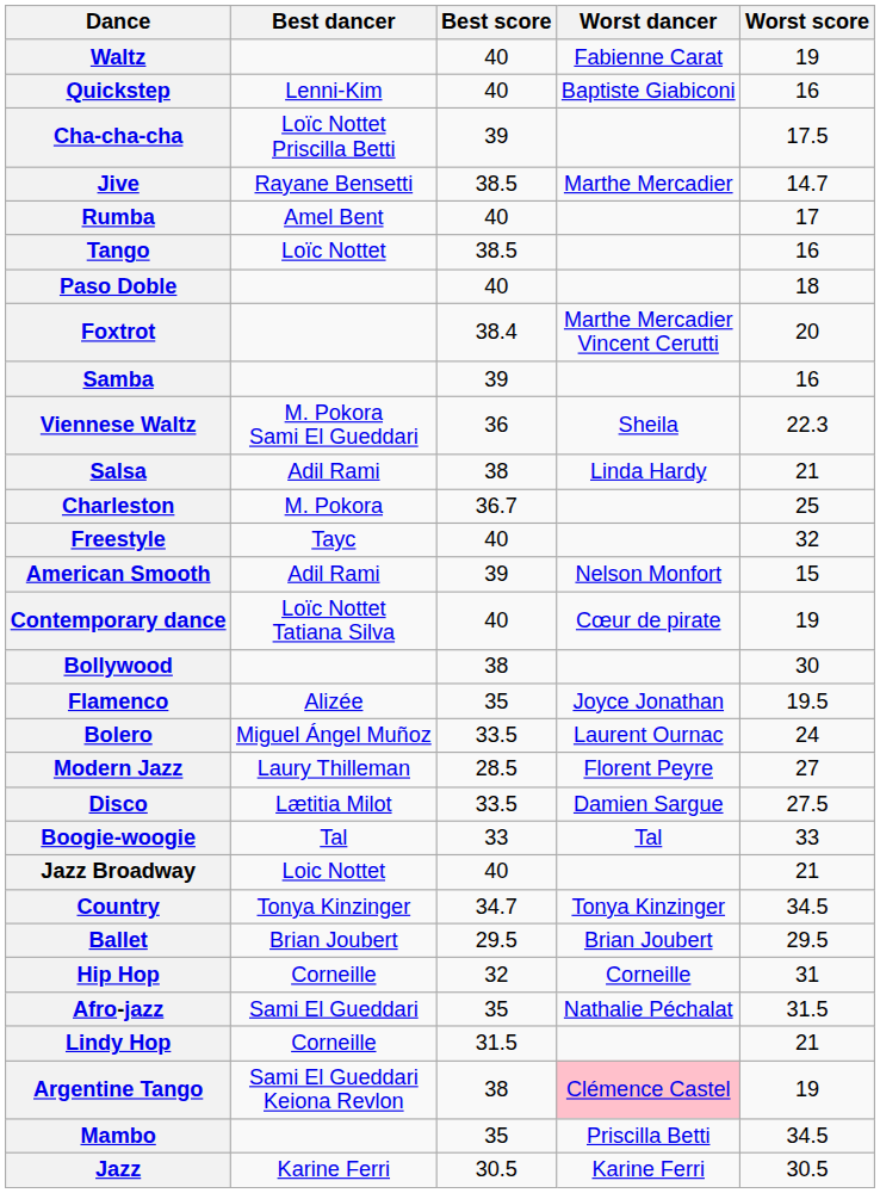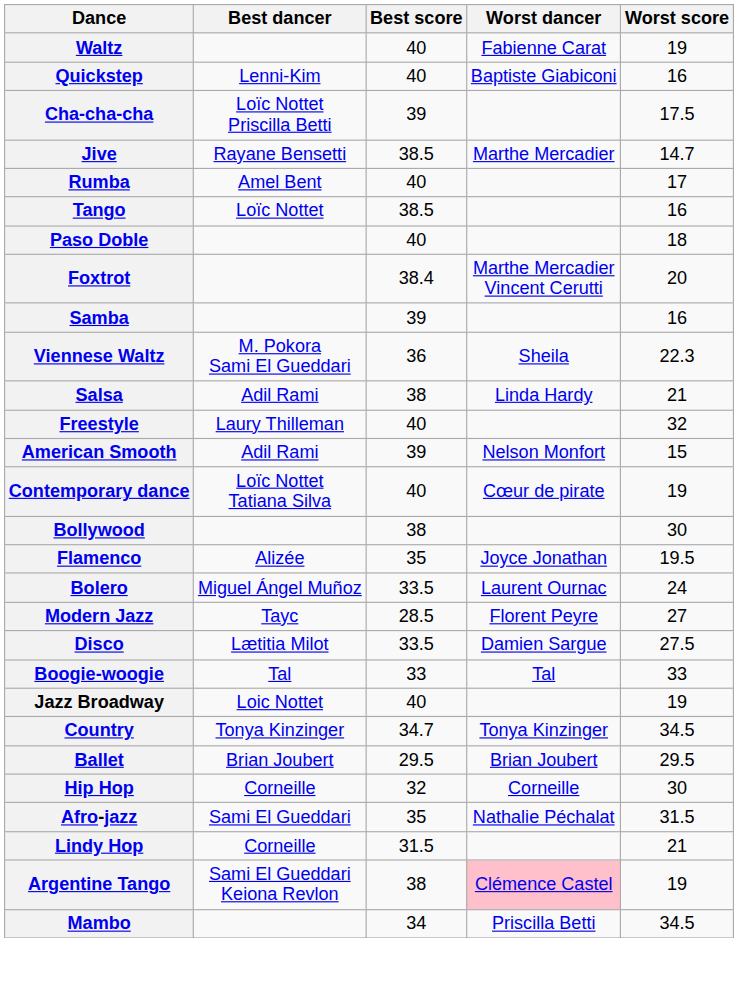 <table class="wikitable sortable" style="text-align:center">
 <tr>
 <th>Dance</th>
 <th class="sortable">Best dancer</th>
 <th>Best score</th>
 <th class="sortable">Worst dancer</th>
 <th>Worst score</th>
 </tr>
 <tr>
 <th><a href='#'>Waltz</a></th>
 <td></td>
 <td>40</td>
 <td><a href='#'>Fabienne Carat</a></td>
 <td>19</td>
 </tr>
 <tr>
 <th><a href='#'>Quickstep</a></th>
 <td><a href='#'>Lenni-Kim</a></td>
 <td>40</td>
 <td><a href='#'>Baptiste Giabiconi</a><br></td>
 <td>16</td>
 </tr>
 <tr>
 <th><a href='#'>Cha-cha-cha</a></th>
 <td><a href='#'>Loïc Nottet</a><br><a href='#'>Priscilla Betti</a></td>
 <td>39</td>
 <td></td>
 <td>17.5</td>
 </tr>
 <tr>
 <th><a href='#'>Jive</a></th>
 <td><a href='#'>Rayane Bensetti</a></td>
 <td>38.5</td>
 <td><a href='#'>Marthe Mercadier</a></td>
 <td>14.7</td>
 </tr>
 <tr>
 <th><a href='#'>Rumba</a></th>
 <td><a href='#'>Amel Bent</a></td>
 <td>40</td>
 <td></td>
 <td>17</td>
 </tr>
 <tr>
 <th><a href='#'>Tango</a></th>
 <td><a href='#'>Loïc Nottet</a></td>
 <td>38.5</td>
 <td></td>
 <td>16</td>
 </tr>
 <tr>
 <th><a href='#'>Paso Doble</a></th>
 <td></td>
 <td>40</td>
 <td></td>
 <td>18</td>
 </tr>
 <tr>
 <th><a href='#'>Foxtrot</a></th>
 <td></td>
 <td>38.4</td>
 <td><a href='#'>Marthe Mercadier</a><br><a href='#'>Vincent Cerutti</a></td>
 <td>20</td>
 </tr>
 <tr>
 <th><a href='#'>Samba</a></th>
 <td></td>
 <td>39</td>
 <td></td>
 <td>16</td>
 </tr>
 <tr>
 <th><a href='#'>Viennese Waltz</a></th>
 <td><a href='#'>M. Pokora</a><br><a href='#'>Sami El Gueddari</a></td>
 <td>36</td>
 <td><a href='#'>Sheila</a></td>
 <td>22.3</td>
 </tr>
 <tr>
 <th><a href='#'>Salsa</a></th>
 <td><a href='#'>Adil Rami</a></td>
 <td>38</td>
 <td><a href='#'>Linda Hardy</a></td>
 <td>21</td>
 </tr>
 <tr>
-<th><a href='#'>Charleston</a></th>
-<td><a href='#'>M. Pokora</a></td>
-<td>36.7</td>
-<td></td>
-<td>25</td>
-</tr>
-<tr>
 <th><a href='#'>Freestyle</a></th>
-<td><a href='#'>Tayc</a></td>
+<td><a href='#'>Laury Thilleman</a></td>
 <td>40</td>
 <td></td>
 <td>32</td>
 </tr>
 <tr>
 <th><a href='#'>American Smooth</a></th>
 <td><a href='#'>Adil Rami</a></td>
 <td>39</td>
 <td><a href='#'>Nelson Monfort</a></td>
 <td>15</td>
 </tr>
 <tr>
 <th><a href='#'>Contemporary dance</a></th>
 <td><a href='#'>Loïc Nottet</a><br><a href='#'>Tatiana Silva</a></td>
 <td>40</td>
 <td><a href='#'>Cœur de pirate</a></td>
 <td>19</td>
 </tr>
 <tr>
 <th><a href='#'>Bollywood</a></th>
 <td></td>
 <td>38</td>
 <td></td>
 <td>30</td>
 </tr>
 <tr>
 <th><a href='#'>Flamenco</a></th>
 <td><a href='#'>Alizée</a></td>
 <td>35</td>
 <td><a href='#'>Joyce Jonathan</a></td>
 <td>19.5</td>
 </tr>
 <tr>
 <th><a href='#'>Bolero</a></th>
 <td><a href='#'>Miguel Ángel Muñoz</a></td>
 <td>33.5</td>
 <td><a href='#'>Laurent Ournac</a></td>
 <td>24</td>
 </tr>
 <tr>
 <th><a href='#'>Modern Jazz</a></th>
-<td><a href='#'>Laury Thilleman</a></td>
+<td><a href='#'>Tayc</a></td>
 <td>28.5</td>
 <td><a href='#'>Florent Peyre</a></td>
 <td>27</td>
 </tr>
 <tr>
 <th><a href='#'>Disco</a></th>
 <td><a href='#'>Lætitia Milot</a></td>
 <td>33.5</td>
 <td><a href='#'>Damien Sargue</a></td>
 <td>27.5</td>
 </tr>
 <tr>
 <th><a href='#'>Boogie-woogie</a></th>
 <td><a href='#'>Tal</a></td>
 <td>33</td>
 <td><a href='#'>Tal</a></td>
 <td>33</td>
 </tr>
 <tr>
 <th>Jazz Broadway</th>
 <td><a href='#'>Loic Nottet</a></td>
 <td>40</td>
 <td></td>
-<td>21</td>
+<td>19</td>
 </tr>
 <tr>
 <th><a href='#'>Country</a></th>
 <td><a href='#'>Tonya Kinzinger</a></td>
 <td>34.7</td>
 <td><a href='#'>Tonya Kinzinger</a></td>
 <td>34.5</td>
 </tr>
 <tr>
 <th><a href='#'>Ballet</a></th>
 <td><a href='#'>Brian Joubert</a></td>
 <td>29.5</td>
 <td><a href='#'>Brian Joubert</a></td>
 <td>29.5</td>
 </tr>
 <tr>
 <th><a href='#'>Hip Hop</a></th>
 <td><a href='#'>Corneille</a></td>
 <td>32</td>
 <td><a href='#'>Corneille</a></td>
-<td>31</td>
+<td>30</td>
 </tr>
 <tr>
 <th><a href='#'>Afro</a>-<a href='#'>jazz</a></th>
 <td><a href='#'>Sami El Gueddari</a></td>
 <td>35</td>
 <td><a href='#'>Nathalie Péchalat</a></td>
 <td>31.5</td>
 </tr>
 <tr>
 <th><a href='#'>Lindy Hop</a></th>
 <td><a href='#'>Corneille</a></td>
 <td>31.5</td>
 <td></td>
 <td>21</td>
 </tr>
 <tr>
 <th><a href='#'>Argentine Tango</a></th>
 <td><a href='#'>Sami El Gueddari</a><br><a href='#'>Keiona Revlon</a><br></td>
 <td>38</td>
 <td style="background: pink;"><a href='#'>Clémence Castel</a></td>
 <td>19</td>
 </tr>
 <tr>
 <th><a href='#'>Mambo</a></th>
 <td></td>
-<td>35</td>
+<td>34</td>
 <td><a href='#'>Priscilla Betti</a></td>
 <td>34.5</td>
 </tr>
-<tr>
-<th><a href='#'>Jazz</a></th>
-<td><a href='#'>Karine Ferri</a></td>
-<td>30.5</td>
-<td><a href='#'>Karine Ferri</a></td>
-<td>30.5</td>
-</tr>
 </table>
